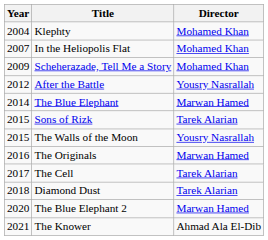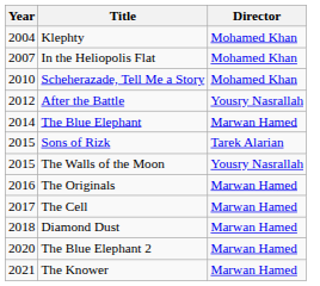 <table class="wikitable sortable">
 <tr>
 <th>Year</th>
 <th>Title</th>
 <th>Director</th>
 </tr>
 <tr>
 <td>2004</td>
 <td>Klephty</td>
 <td><a href='#'>Mohamed Khan</a></td>
 </tr>
 <tr>
 <td>2007</td>
 <td>In the Heliopolis Flat</td>
 <td><a href='#'>Mohamed Khan</a></td>
 </tr>
 <tr>
-<td>2009</td>
+<td>2010</td>
 <td><a href='#'>Scheherazade, Tell Me a Story</a></td>
 <td><a href='#'>Mohamed Khan</a></td>
 </tr>
 <tr>
 <td>2012</td>
 <td><a href='#'>After the Battle</a></td>
 <td><a href='#'>Yousry Nasrallah</a></td>
 </tr>
 <tr>
 <td>2014</td>
 <td><a href='#'>The Blue Elephant</a></td>
 <td><a href='#'>Marwan Hamed</a></td>
 </tr>
 <tr>
 <td>2015</td>
 <td><a href='#'>Sons of Rizk</a></td>
 <td><a href='#'>Tarek Alarian</a></td>
 </tr>
 <tr>
 <td>2015</td>
 <td>The Walls of the Moon</td>
 <td><a href='#'>Yousry Nasrallah</a></td>
 </tr>
 <tr>
 <td>2016</td>
 <td>The Originals</td>
 <td><a href='#'>Marwan Hamed</a></td>
 </tr>
 <tr>
 <td>2017</td>
 <td>The Cell</td>
-<td><a href='#'>Tarek Alarian</a></td>
+<td><a href='#'>Marwan Hamed</a></td>
 </tr>
 <tr>
 <td>2018</td>
 <td>Diamond Dust</td>
-<td><a href='#'>Tarek Alarian</a></td>
+<td><a href='#'>Marwan Hamed</a></td>
 </tr>
 <tr>
 <td>2020</td>
 <td>The Blue Elephant 2</td>
 <td><a href='#'>Marwan Hamed</a></td>
 </tr>
 <tr>
 <td>2021</td>
 <td>The Knower</td>
-<td>Ahmad Ala El-Dib</td>
+<td><a href='#'>Marwan Hamed</a></td>
 </tr>
 </table>
